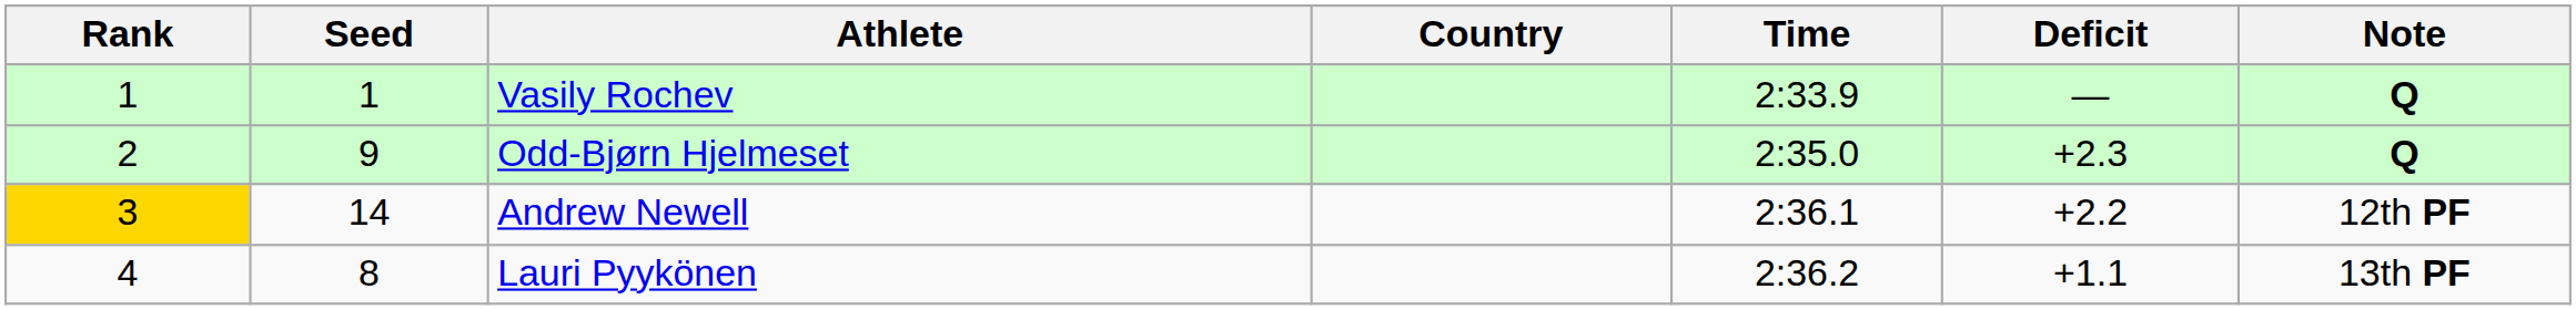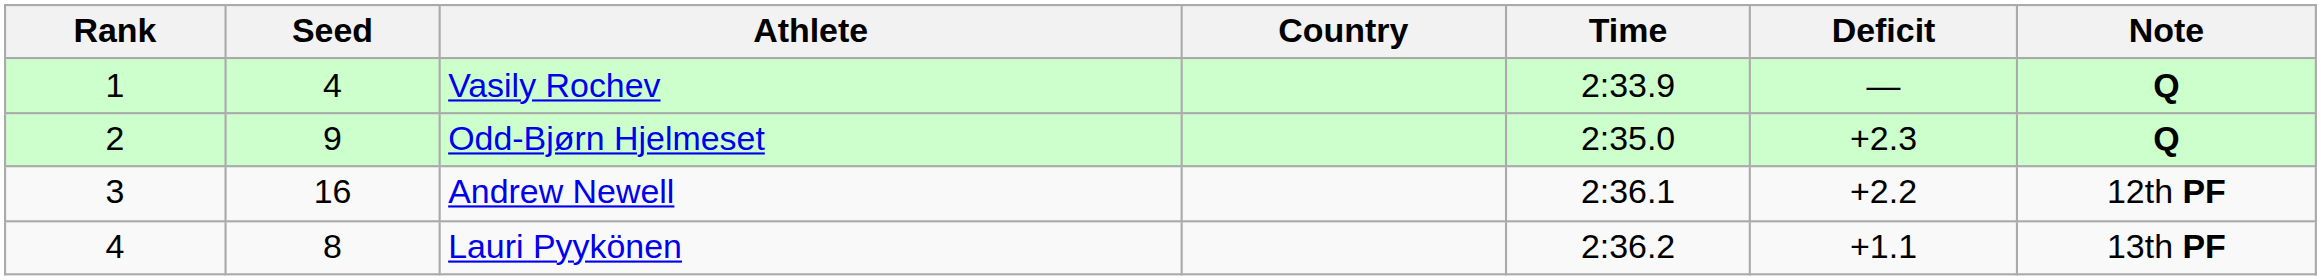 <table class="wikitable sortable" style="text-align:center" width=55%>
 <tr>
 <th>Rank</th>
 <th>Seed</th>
 <th>Athlete</th>
 <th>Country</th>
 <th>Time</th>
 <th>Deficit</th>
 <th>Note</th>
 </tr>
 <tr bgcolor=ccffcc>
 <td>1</td>
-<td>1</td>
+<td>4</td>
 <td align=left><a href='#'>Vasily Rochev</a></td>
 <td align=left></td>
 <td>2:33.9</td>
 <td>—</td>
 <td><strong>Q</strong></td>
 </tr>
 <tr bgcolor=ccffcc>
 <td>2</td>
 <td>9</td>
 <td align=left><a href='#'>Odd-Bjørn Hjelmeset</a></td>
 <td align=left></td>
 <td>2:35.0</td>
 <td>+2.3</td>
 <td><strong>Q</strong></td>
 </tr>
 <tr>
-<td style="background: gold;">3</td>
-<td>14</td>
+<td>3</td>
+<td>16</td>
 <td align=left><a href='#'>Andrew Newell</a></td>
 <td align=left></td>
 <td>2:36.1</td>
 <td>+2.2</td>
 <td>12th <strong>PF</strong></td>
 </tr>
 <tr>
 <td>4</td>
 <td>8</td>
 <td align=left><a href='#'>Lauri Pyykönen</a></td>
 <td align=left></td>
 <td>2:36.2</td>
 <td>+1.1</td>
 <td>13th <strong>PF</strong></td>
 </tr>
 </table>
